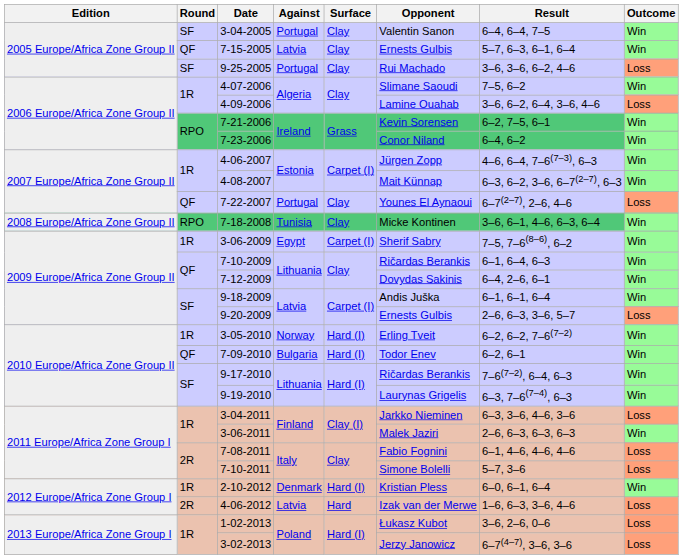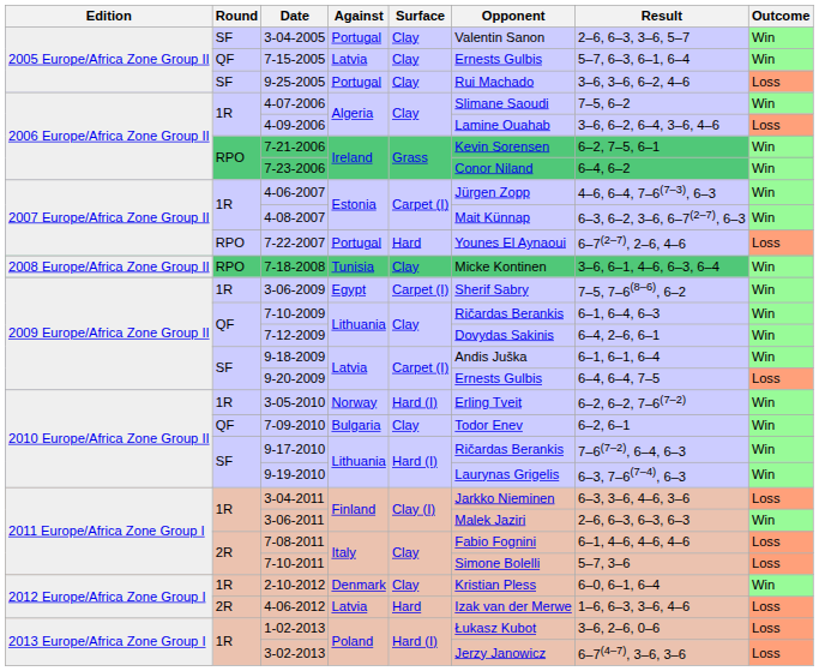 <table class=wikitable style=font-size:97%>
 <tr>
 <th>Edition</th>
 <th>Round</th>
 <th>Date</th>
 <th>Against</th>
 <th>Surface</th>
 <th>Opponent</th>
 <th>Result</th>
 <th>Outcome</th>
 </tr>
 <tr bgcolor=#CCCCFF>
 <td rowspan=3 bgcolor=#efefef><a href='#'>2005 Europe/Africa Zone Group II</a></td>
 <td>SF</td>
 <td>3-04-2005</td>
 <td> <a href='#'>Portugal</a></td>
 <td><a href='#'>Clay</a></td>
 <td> Valentin Sanon</td>
-<td>6–4, 6–4, 7–5</td>
+<td>2–6, 6–3, 3–6, 5–7</td>
 <td bgcolor=98FB98>Win</td>
 </tr>
 <tr bgcolor=#CCCCFF>
 <td>QF</td>
 <td>7-15-2005</td>
 <td> <a href='#'>Latvia</a></td>
 <td><a href='#'>Clay</a></td>
 <td> <a href='#'>Ernests Gulbis</a></td>
 <td>5–7, 6–3, 6–1, 6–4</td>
 <td bgcolor=98FB98>Win</td>
 </tr>
 <tr bgcolor=#CCCCFF>
 <td>SF</td>
 <td>9-25-2005</td>
 <td> <a href='#'>Portugal</a></td>
 <td><a href='#'>Clay</a></td>
 <td> <a href='#'>Rui Machado</a></td>
 <td>3–6, 3–6, 6–2, 4–6</td>
 <td bgcolor=FFA07A>Loss</td>
 </tr>
 <tr bgcolor=#CCCCFF>
 <td rowspan=4 bgcolor=#efefef><a href='#'>2006 Europe/Africa Zone Group II</a></td>
 <td rowspan=2>1R</td>
 <td>4-07-2006</td>
 <td rowspan=2> <a href='#'>Algeria</a></td>
 <td rowspan=2><a href='#'>Clay</a></td>
 <td> <a href='#'>Slimane Saoudi</a></td>
 <td>7–5, 6–2</td>
 <td bgcolor=98FB98>Win</td>
 </tr>
 <tr bgcolor=#CCCCFF>
 <td>4-09-2006</td>
 <td> <a href='#'>Lamine Ouahab</a></td>
 <td>3–6, 6–2, 6–4, 3–6, 4–6</td>
 <td bgcolor=FFA07A>Loss</td>
 </tr>
 <tr bgcolor=#50C878>
 <td rowspan=2>RPO</td>
 <td>7-21-2006</td>
 <td rowspan=2> <a href='#'>Ireland</a></td>
 <td rowspan=2><a href='#'>Grass</a></td>
 <td> <a href='#'>Kevin Sorensen</a></td>
 <td>6–2, 7–5, 6–1</td>
 <td bgcolor=98FB98>Win</td>
 </tr>
 <tr bgcolor=#50C878>
 <td>7-23-2006</td>
 <td> <a href='#'>Conor Niland</a></td>
 <td>6–4, 6–2</td>
 <td bgcolor=98FB98>Win</td>
 </tr>
 <tr bgcolor=#CCCCFF>
 <td rowspan=3 bgcolor=#efefef><a href='#'>2007 Europe/Africa Zone Group II</a></td>
 <td rowspan=2>1R</td>
 <td>4-06-2007</td>
 <td rowspan=2> <a href='#'>Estonia</a></td>
 <td rowspan=2><a href='#'>Carpet (I)</a></td>
 <td> <a href='#'>Jürgen Zopp</a></td>
 <td>4–6, 6–4, 7–6<sup>(7–3)</sup>, 6–3</td>
 <td bgcolor=98FB98>Win</td>
 </tr>
 <tr bgcolor=#CCCCFF>
 <td>4-08-2007</td>
 <td> <a href='#'>Mait Künnap</a></td>
 <td>6–3, 6–2, 3–6, 6–7<sup>(2–7)</sup>, 6–3</td>
 <td bgcolor=98FB98>Win</td>
 </tr>
 <tr bgcolor=#CCCCFF>
-<td>QF</td>
+<td>RPO</td>
 <td>7-22-2007</td>
 <td> <a href='#'>Portugal</a></td>
-<td><a href='#'>Clay</a></td>
+<td><a href='#'>Hard</a></td>
 <td> <a href='#'>Younes El Aynaoui</a></td>
 <td>6–7<sup>(2–7)</sup>, 2–6, 4–6</td>
 <td bgcolor=FFA07A>Loss</td>
 </tr>
 <tr bgcolor=#50C878>
 <td bgcolor=#efefef><a href='#'>2008 Europe/Africa Zone Group II</a></td>
 <td>RPO</td>
 <td>7-18-2008</td>
 <td> <a href='#'>Tunisia</a></td>
 <td><a href='#'>Clay</a></td>
 <td> Micke Kontinen</td>
 <td>3–6, 6–1, 4–6, 6–3, 6–4</td>
 <td bgcolor=98FB98>Win</td>
 </tr>
 <tr bgcolor=#CCCCFF>
 <td rowspan=5 bgcolor=#efefef><a href='#'>2009 Europe/Africa Zone Group II</a></td>
 <td>1R</td>
 <td>3-06-2009</td>
 <td> <a href='#'>Egypt</a></td>
 <td><a href='#'>Carpet (I)</a></td>
 <td> <a href='#'>Sherif Sabry</a></td>
 <td>7–5, 7–6<sup>(8–6)</sup>, 6–2</td>
 <td bgcolor=98FB98>Win</td>
 </tr>
 <tr bgcolor=#CCCCFF>
 <td rowspan=2>QF</td>
 <td>7-10-2009</td>
 <td rowspan=2> <a href='#'>Lithuania</a></td>
 <td rowspan=2><a href='#'>Clay</a></td>
 <td> <a href='#'>Ričardas Berankis</a></td>
 <td>6–1, 6–4, 6–3</td>
 <td bgcolor=98FB98>Win</td>
 </tr>
 <tr bgcolor=#CCCCFF>
 <td>7-12-2009</td>
 <td> <a href='#'>Dovydas Sakinis</a></td>
 <td>6–4, 2–6, 6–1</td>
 <td bgcolor=98FB98>Win</td>
 </tr>
 <tr bgcolor=#CCCCFF>
 <td rowspan=2>SF</td>
 <td>9-18-2009</td>
 <td rowspan=2> <a href='#'>Latvia</a></td>
 <td rowspan=2><a href='#'>Carpet (I)</a></td>
 <td> Andis Juška</td>
 <td>6–1, 6–1, 6–4</td>
 <td bgcolor=98FB98>Win</td>
 </tr>
 <tr bgcolor=#CCCCFF>
 <td>9-20-2009</td>
 <td> <a href='#'>Ernests Gulbis</a></td>
-<td>2–6, 6–3, 3–6, 5–7</td>
+<td>6–4, 6–4, 7–5</td>
 <td bgcolor=FFA07A>Loss</td>
 </tr>
 <tr bgcolor=#CCCCFF>
 <td rowspan=4 bgcolor=#efefef><a href='#'>2010 Europe/Africa Zone Group II</a></td>
 <td>1R</td>
 <td>3-05-2010</td>
 <td> <a href='#'>Norway</a></td>
 <td><a href='#'>Hard (I)</a></td>
 <td> <a href='#'>Erling Tveit</a></td>
 <td>6–2, 6–2, 7–6<sup>(7–2)</sup></td>
 <td bgcolor=98FB98>Win</td>
 </tr>
 <tr bgcolor=#CCCCFF>
 <td>QF</td>
 <td>7-09-2010</td>
 <td> <a href='#'>Bulgaria</a></td>
-<td><a href='#'>Hard (I)</a></td>
+<td><a href='#'>Clay</a></td>
 <td> <a href='#'>Todor Enev</a></td>
 <td>6–2, 6–1</td>
 <td bgcolor=98FB98>Win</td>
 </tr>
 <tr bgcolor=#CCCCFF>
 <td rowspan=2>SF</td>
 <td>9-17-2010</td>
 <td rowspan=2> <a href='#'>Lithuania</a></td>
 <td rowspan=2><a href='#'>Hard (I)</a></td>
 <td> <a href='#'>Ričardas Berankis</a></td>
 <td>7–6<sup>(7–2)</sup>, 6–4, 6–3</td>
 <td bgcolor=98FB98>Win</td>
 </tr>
 <tr bgcolor=#CCCCFF>
 <td>9-19-2010</td>
 <td> <a href='#'>Laurynas Grigelis</a></td>
 <td>6–3, 7–6<sup>(7–4)</sup>, 6–3</td>
 <td bgcolor=98FB98>Win</td>
 </tr>
 <tr bgcolor=#EBC2AF>
 <td rowspan=4 bgcolor=#efefef><a href='#'>2011 Europe/Africa Zone Group I</a></td>
 <td rowspan=2>1R</td>
 <td>3-04-2011</td>
 <td rowspan=2> <a href='#'>Finland</a></td>
 <td rowspan=2><a href='#'>Clay (I)</a></td>
 <td> <a href='#'>Jarkko Nieminen</a></td>
 <td>6–3, 3–6, 4–6, 3–6</td>
 <td bgcolor=FFA07A>Loss</td>
 </tr>
 <tr bgcolor=#EBC2AF>
 <td>3-06-2011</td>
 <td> <a href='#'>Malek Jaziri</a></td>
 <td>2–6, 6–3, 6–3, 6–3</td>
 <td bgcolor=98FB98>Win</td>
 </tr>
 <tr bgcolor=#EBC2AF>
 <td rowspan=2>2R</td>
 <td>7-08-2011</td>
 <td rowspan=2> <a href='#'>Italy</a></td>
 <td rowspan=2><a href='#'>Clay</a></td>
 <td> <a href='#'>Fabio Fognini</a></td>
 <td>6–1, 4–6, 4–6, 4–6</td>
 <td bgcolor=FFA07A>Loss</td>
 </tr>
 <tr bgcolor=#EBC2AF>
 <td>7-10-2011</td>
 <td> <a href='#'>Simone Bolelli</a></td>
 <td>5–7, 3–6</td>
 <td bgcolor=FFA07A>Loss</td>
 </tr>
 <tr bgcolor=#EBC2AF>
 <td rowspan=2 bgcolor=#efefef><a href='#'>2012 Europe/Africa Zone Group I</a></td>
 <td>1R</td>
 <td>2-10-2012</td>
 <td> <a href='#'>Denmark</a></td>
-<td><a href='#'>Hard (I)</a></td>
+<td><a href='#'>Clay</a></td>
 <td> <a href='#'>Kristian Pless</a></td>
 <td>6–0, 6–1, 6–4</td>
 <td bgcolor=98FB98>Win</td>
 </tr>
 <tr bgcolor=#EBC2AF>
 <td rowspan=1>2R</td>
 <td>4-06-2012</td>
 <td> <a href='#'>Latvia</a></td>
 <td rowspan=1><a href='#'>Hard</a></td>
 <td> <a href='#'>Izak van der Merwe</a></td>
 <td>1–6, 6–3, 3–6, 4–6</td>
 <td bgcolor=FFA07A>Loss</td>
 </tr>
 <tr bgcolor=#EBC2AF>
 <td rowspan=2 bgcolor=#efefef><a href='#'>2013 Europe/Africa Zone Group I</a></td>
 <td rowspan=2>1R</td>
 <td>1-02-2013</td>
 <td rowspan=2> <a href='#'>Poland</a></td>
 <td rowspan=2><a href='#'>Hard (I)</a></td>
 <td> <a href='#'>Łukasz Kubot</a></td>
 <td>3–6, 2–6, 0–6</td>
 <td bgcolor=FFA07A>Loss</td>
 </tr>
 <tr bgcolor=#EBC2AF>
 <td>3-02-2013</td>
 <td> <a href='#'>Jerzy Janowicz</a></td>
 <td>6–7<sup>(4–7)</sup>, 3–6, 3–6</td>
 <td bgcolor=FFA07A>Loss</td>
 </tr>
 </table>
